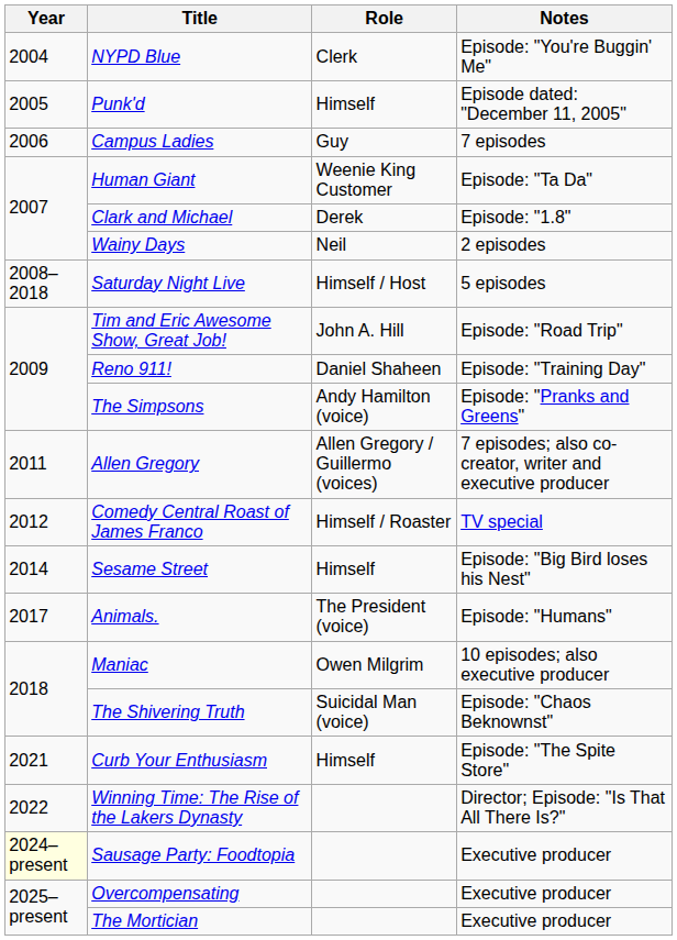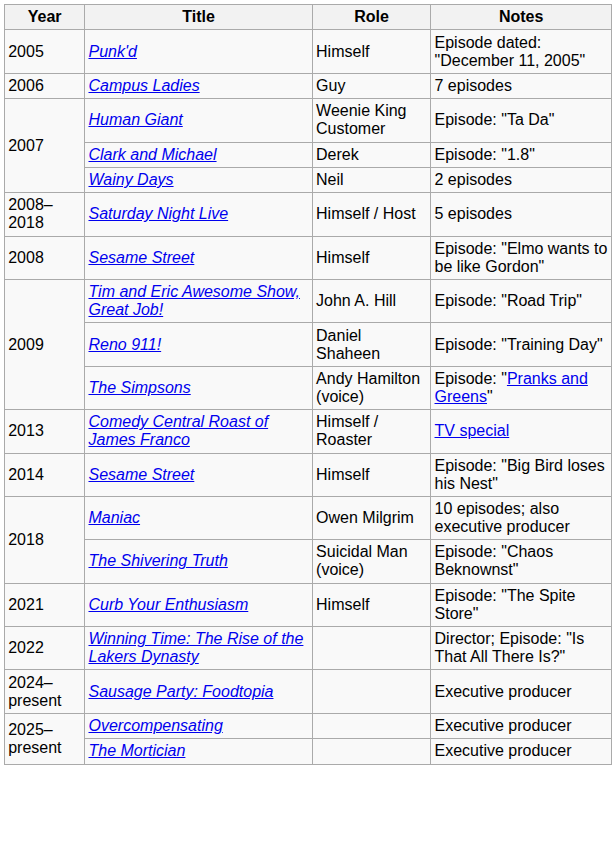 <table class="wikitable sortable">
 <tr>
 <th>Year</th>
 <th>Title</th>
 <th>Role</th>
 <th class=unsortable>Notes</th>
-</tr>
-<tr>
-<td>2004</td>
-<td><em><a href='#'>NYPD Blue</a></em></td>
-<td>Clerk</td>
-<td>Episode: "You're Buggin' Me"</td>
 </tr>
 <tr>
 <td>2005</td>
 <td><em><a href='#'>Punk'd</a></em></td>
 <td>Himself</td>
 <td>Episode dated: "December 11, 2005"</td>
 </tr>
 <tr>
 <td>2006</td>
 <td><em><a href='#'>Campus Ladies</a></em></td>
 <td>Guy</td>
 <td>7 episodes</td>
 </tr>
 <tr>
 <td rowspan="3">2007</td>
 <td><em><a href='#'>Human Giant</a></em></td>
 <td>Weenie King Customer</td>
 <td>Episode: "Ta Da"</td>
 </tr>
 <tr>
 <td><em><a href='#'>Clark and Michael</a></em></td>
 <td>Derek</td>
 <td>Episode: "1.8"</td>
 </tr>
 <tr>
 <td><em><a href='#'>Wainy Days</a></em></td>
 <td>Neil</td>
 <td>2 episodes</td>
 </tr>
 <tr>
 <td>2008–2018</td>
 <td><em><a href='#'>Saturday Night Live</a></em></td>
 <td>Himself / Host</td>
 <td>5 episodes</td>
 </tr>
 <tr>
+<td>2008</td>
+<td><em><a href='#'>Sesame Street</a></em></td>
+<td>Himself</td>
+<td>Episode: "Elmo wants to be like Gordon"</td>
+</tr>
+<tr>
 <td rowspan="3">2009</td>
 <td><em><a href='#'>Tim and Eric Awesome Show, Great Job!</a></em></td>
 <td>John A. Hill</td>
 <td>Episode: "Road Trip"</td>
 </tr>
 <tr>
 <td><em><a href='#'>Reno 911!</a></em></td>
 <td>Daniel Shaheen</td>
 <td>Episode: "Training Day"</td>
 </tr>
 <tr>
 <td><em><a href='#'>The Simpsons</a></em></td>
 <td>Andy Hamilton (voice)</td>
 <td>Episode: "<a href='#'>Pranks and Greens</a>"</td>
 </tr>
 <tr>
-<td>2011</td>
-<td><em><a href='#'>Allen Gregory</a></em></td>
-<td>Allen Gregory / Guillermo (voices)</td>
-<td>7 episodes; also co-creator, writer and executive producer</td>
-</tr>
-<tr>
-<td>2012</td>
+<td>2013</td>
 <td><em><a href='#'>Comedy Central Roast of James Franco</a></em></td>
 <td>Himself / Roaster</td>
 <td><a href='#'>TV special</a></td>
 </tr>
 <tr>
 <td>2014</td>
 <td><em><a href='#'>Sesame Street</a></em></td>
 <td>Himself</td>
 <td>Episode: "Big Bird loses his Nest"</td>
-</tr>
-<tr>
-<td>2017</td>
-<td><em><a href='#'>Animals.</a></em></td>
-<td>The President (voice)</td>
-<td>Episode: "Humans"</td>
 </tr>
 <tr>
 <td rowspan="2">2018</td>
 <td><em><a href='#'>Maniac</a></em></td>
 <td>Owen Milgrim</td>
 <td>10 episodes; also executive producer</td>
 </tr>
 <tr>
 <td><em><a href='#'>The Shivering Truth</a></em></td>
 <td>Suicidal Man (voice)</td>
 <td>Episode: "Chaos Beknownst"</td>
 </tr>
 <tr>
 <td>2021</td>
 <td><em><a href='#'>Curb Your Enthusiasm</a></em></td>
 <td>Himself</td>
 <td>Episode: "The Spite Store"</td>
 </tr>
 <tr>
 <td>2022</td>
 <td><em><a href='#'>Winning Time: The Rise of the Lakers Dynasty</a></em></td>
 <td></td>
 <td>Director; Episode: "Is That All There Is?"</td>
 </tr>
 <tr>
-<td style="background: lightyellow;">2024–present</td>
+<td>2024–present</td>
 <td><em><a href='#'>Sausage Party: Foodtopia</a></em></td>
 <td></td>
 <td>Executive producer</td>
 </tr>
 <tr>
 <td rowspan="2">2025–present</td>
 <td><em><a href='#'>Overcompensating</a></em></td>
 <td></td>
 <td>Executive producer</td>
 </tr>
 <tr>
 <td><em><a href='#'>The Mortician</a></em></td>
 <td></td>
 <td>Executive producer</td>
 </tr>
 </table>
